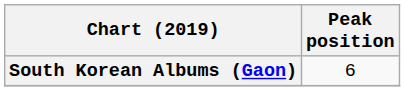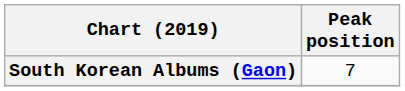 <table class="wikitable sortable plainrowheaders" style="text-align:center">
 <tr>
 <th scope="col">Chart (2019)</th>
 <th scope="col">Peak<br>position</th>
 </tr>
 <tr>
 <th scope="row">South Korean Albums (<a href='#'>Gaon</a>)</th>
-<td>6</td>
+<td>7</td>
 </tr>
 <tr>
 </tr>
 </table>
